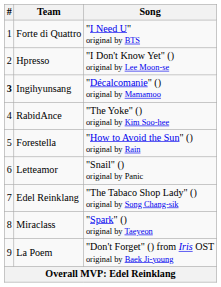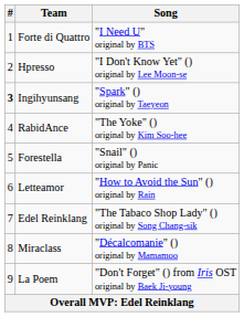 <table class="wikitable">
 <tr>
 <th style="text-align:center;">#</th>
 <th style="text-align:center;">Team</th>
 <th style="text-align:center;">Song</th>
 </tr>
 <tr>
 <td>1</td>
 <td>Forte di Quattro</td>
 <td>"<a href='#'>I Need U</a>" <br> <small>original by <a href='#'>BTS</a></small></td>
 </tr>
 <tr>
 <td>2</td>
 <td>Hpresso</td>
 <td>"I Don't Know Yet" () <br> <small>original by <a href='#'>Lee Moon-se</a></small></td>
 </tr>
 <tr>
 <td><strong>3</strong></td>
 <td>Ingihyunsang</td>
-<td>"<a href='#'>Décalcomanie</a>" () <br> <small>original by <a href='#'>Mamamoo</a></small></td>
+<td>"<a href='#'>Spark</a>" () <br> <small>original by <a href='#'>Taeyeon</a></small></td>
 </tr>
 <tr>
 <td>4</td>
 <td>RabidAnce</td>
 <td>"The Yoke" () <br> <small>original by <a href='#'>Kim Soo-hee</a></small></td>
 </tr>
 <tr>
 <td>5</td>
 <td>Forestella</td>
-<td>"<a href='#'>How to Avoid the Sun</a>" () <br> <small>original by <a href='#'>Rain</a></small></td>
+<td>"Snail" () <br> <small>original by Panic</small></td>
 </tr>
 <tr>
 <td>6</td>
 <td>Letteamor</td>
-<td>"Snail" () <br> <small>original by Panic</small></td>
+<td>"<a href='#'>How to Avoid the Sun</a>" () <br> <small>original by <a href='#'>Rain</a></small></td>
 </tr>
 <tr>
 <td>7</td>
 <td>Edel Reinklang</td>
 <td>"The Tabaco Shop Lady" () <br> <small>original by <a href='#'>Song Chang-sik</a></small></td>
 </tr>
 <tr>
 <td>8</td>
 <td>Miraclass</td>
-<td>"<a href='#'>Spark</a>" () <br> <small>original by <a href='#'>Taeyeon</a></small></td>
+<td>"<a href='#'>Décalcomanie</a>" () <br> <small>original by <a href='#'>Mamamoo</a></small></td>
 </tr>
 <tr>
 <td>9</td>
 <td>La Poem</td>
 <td>"Don't Forget" () from <em><a href='#'>Iris</a></em> OST <br> <small>original by <a href='#'>Baek Ji-young</a></small></td>
 </tr>
 <tr>
 <th style="text-align:center;" colspan="3">Overall MVP: <strong>Edel Reinklang</strong></th>
 </tr>
 </table>
